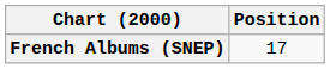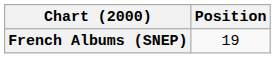 <table class="wikitable plainrowheaders" style="text-align:center">
 <tr>
 <th scope="col">Chart (2000)</th>
 <th scope="col">Position</th>
 </tr>
 <tr>
 <th scope="row">French Albums (SNEP)</th>
-<td>17</td>
+<td>19</td>
 </tr>
 </table>
